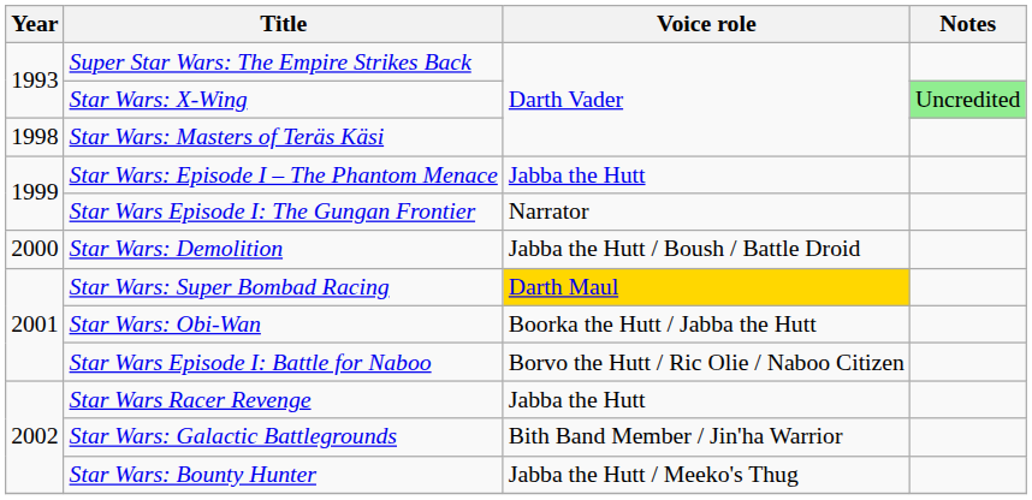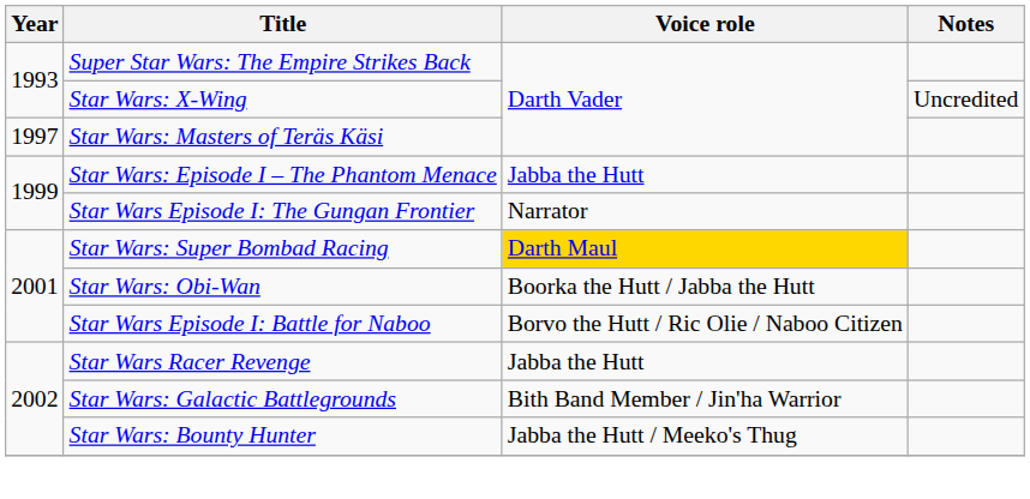 <table class="wikitable sortable">
 <tr>
 <th>Year</th>
 <th>Title</th>
 <th>Voice role</th>
 <th>Notes</th>
 </tr>
 <tr>
 <td rowspan=2>1993</td>
 <td><em><a href='#'>Super Star Wars: The Empire Strikes Back</a></em></td>
 <td rowspan=3><a href='#'>Darth Vader</a></td>
 <td></td>
 </tr>
 <tr>
 <td><em><a href='#'>Star Wars: X-Wing</a></em></td>
-<td style="background: lightgreen;">Uncredited</td>
+<td>Uncredited</td>
 </tr>
 <tr>
-<td>1998</td>
+<td>1997</td>
 <td><em><a href='#'>Star Wars: Masters of Teräs Käsi</a></em></td>
 <td></td>
 </tr>
 <tr>
 <td rowspan=2>1999</td>
 <td><em><a href='#'>Star Wars: Episode I – The Phantom Menace</a></em></td>
 <td><a href='#'>Jabba the Hutt</a></td>
 <td></td>
 </tr>
 <tr>
 <td><em><a href='#'>Star Wars Episode I: The Gungan Frontier</a></em></td>
 <td>Narrator</td>
-<td></td>
-</tr>
-<tr>
-<td>2000</td>
-<td><em><a href='#'>Star Wars: Demolition</a></em></td>
-<td>Jabba the Hutt / Boush / Battle Droid</td>
 <td></td>
 </tr>
 <tr>
 <td rowspan=3>2001</td>
 <td><em><a href='#'>Star Wars: Super Bombad Racing</a></em></td>
 <td style="background: gold;"><a href='#'>Darth Maul</a></td>
 <td></td>
 </tr>
 <tr>
 <td><em><a href='#'>Star Wars: Obi-Wan</a></em></td>
 <td>Boorka the Hutt / Jabba the Hutt</td>
 <td></td>
 </tr>
 <tr>
 <td><em><a href='#'>Star Wars Episode I: Battle for Naboo</a></em></td>
 <td>Borvo the Hutt / Ric Olie / Naboo Citizen</td>
 <td></td>
 </tr>
 <tr>
 <td rowspan=3>2002</td>
 <td><em><a href='#'>Star Wars Racer Revenge</a></em></td>
 <td>Jabba the Hutt</td>
 <td></td>
 </tr>
 <tr>
 <td><em><a href='#'>Star Wars: Galactic Battlegrounds</a></em></td>
 <td>Bith Band Member / Jin'ha Warrior</td>
 <td></td>
 </tr>
 <tr>
 <td><em><a href='#'>Star Wars: Bounty Hunter</a></em></td>
 <td>Jabba the Hutt / Meeko's Thug</td>
 <td></td>
 </tr>
 <tr>
 </tr>
 </table>
